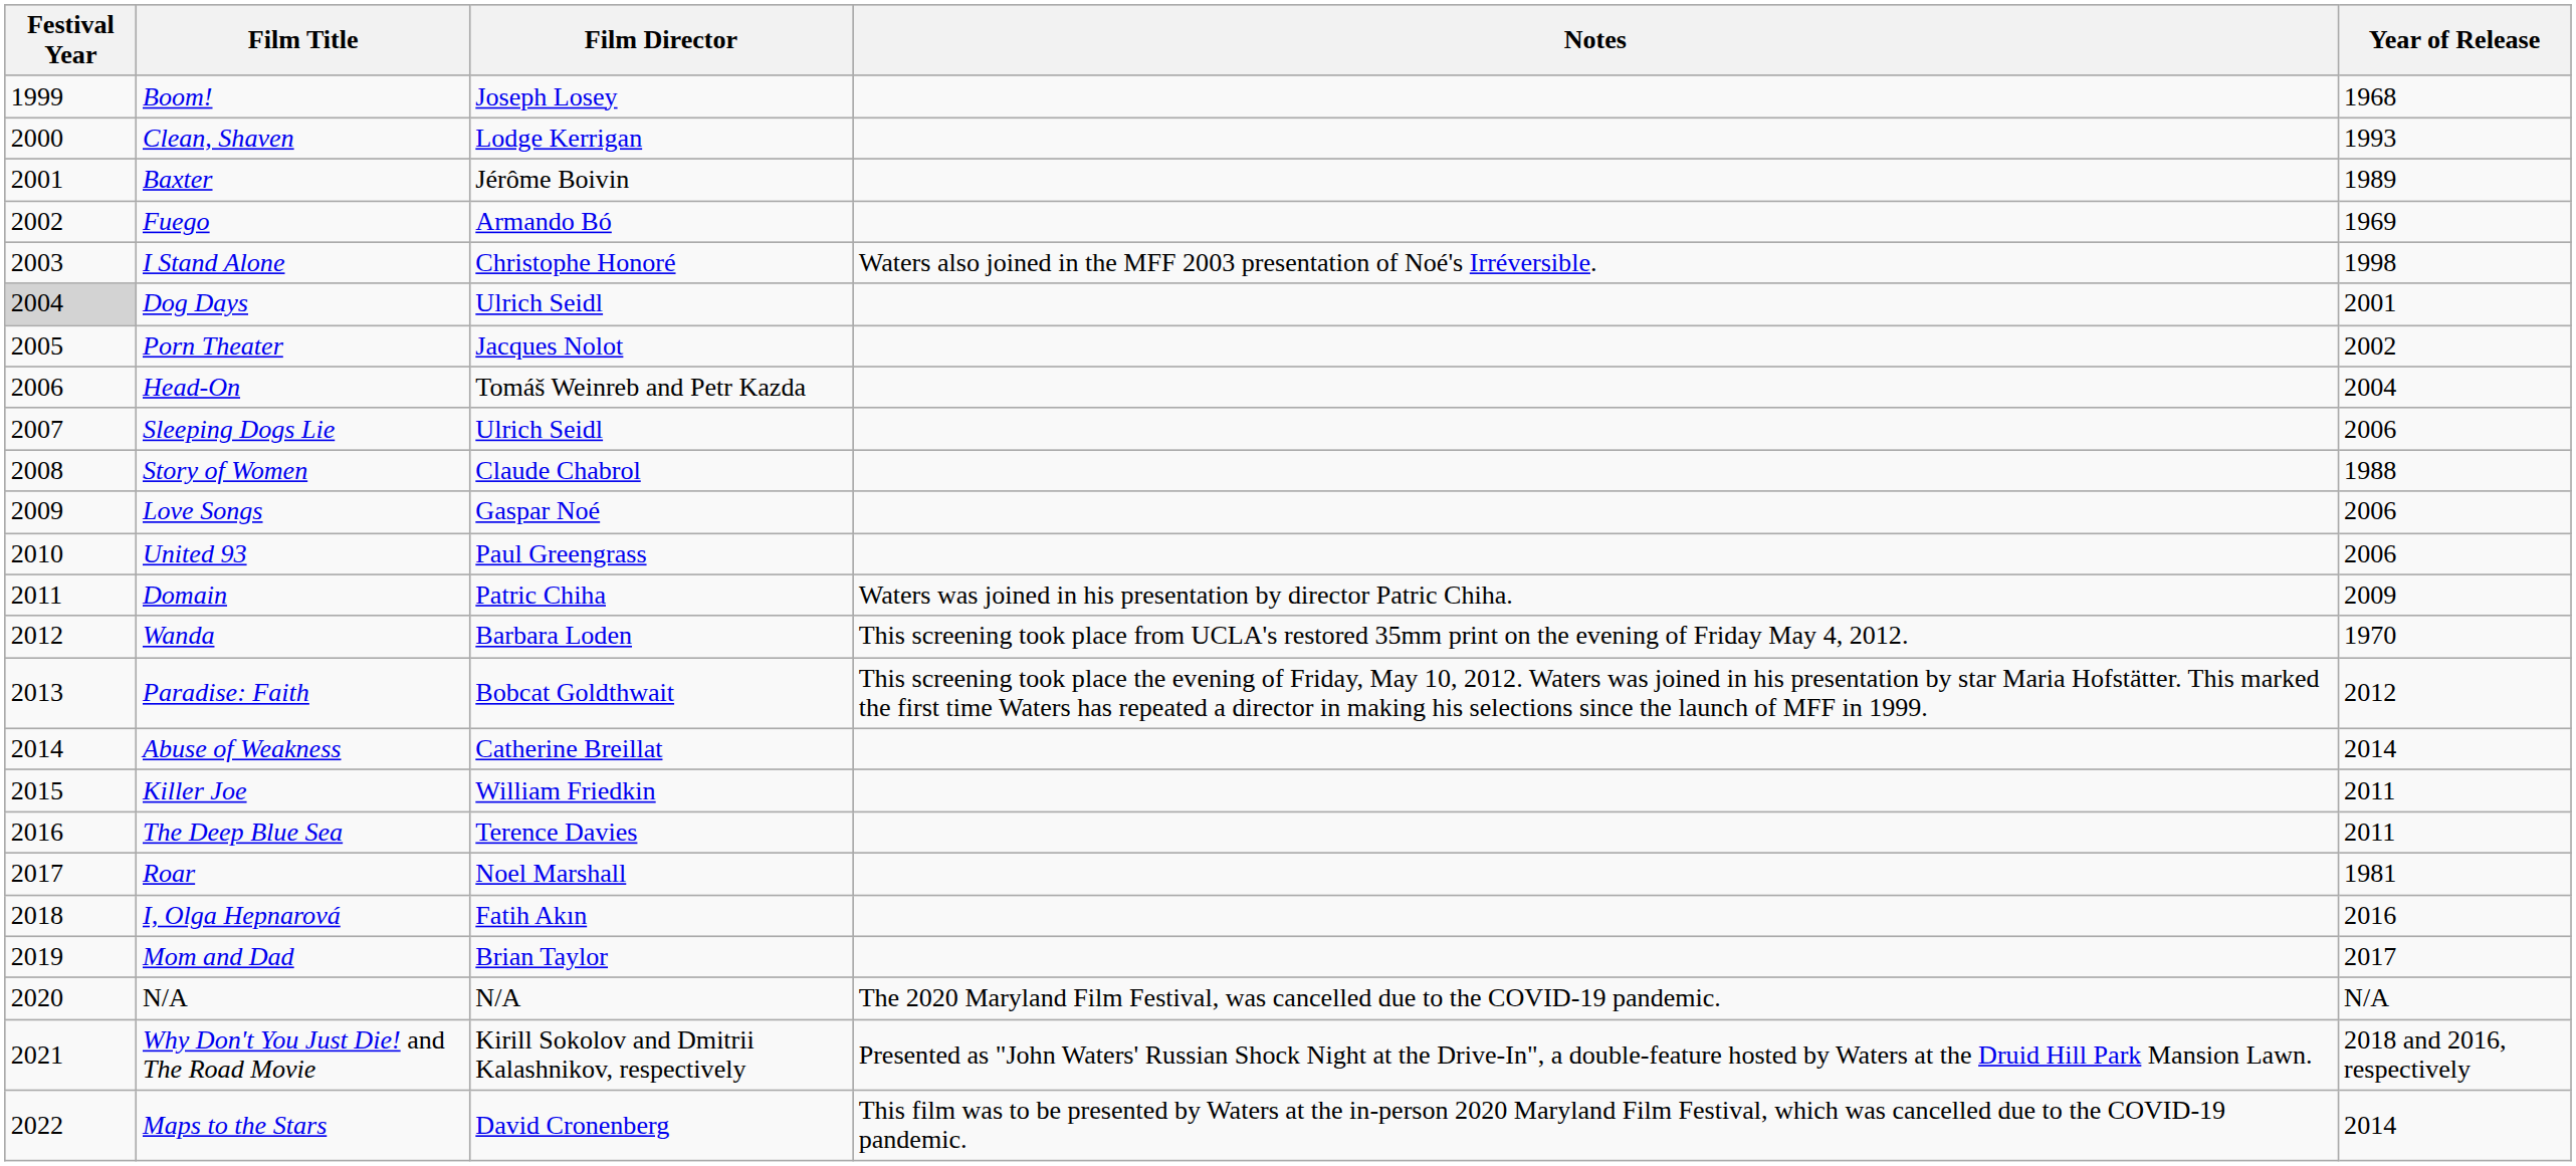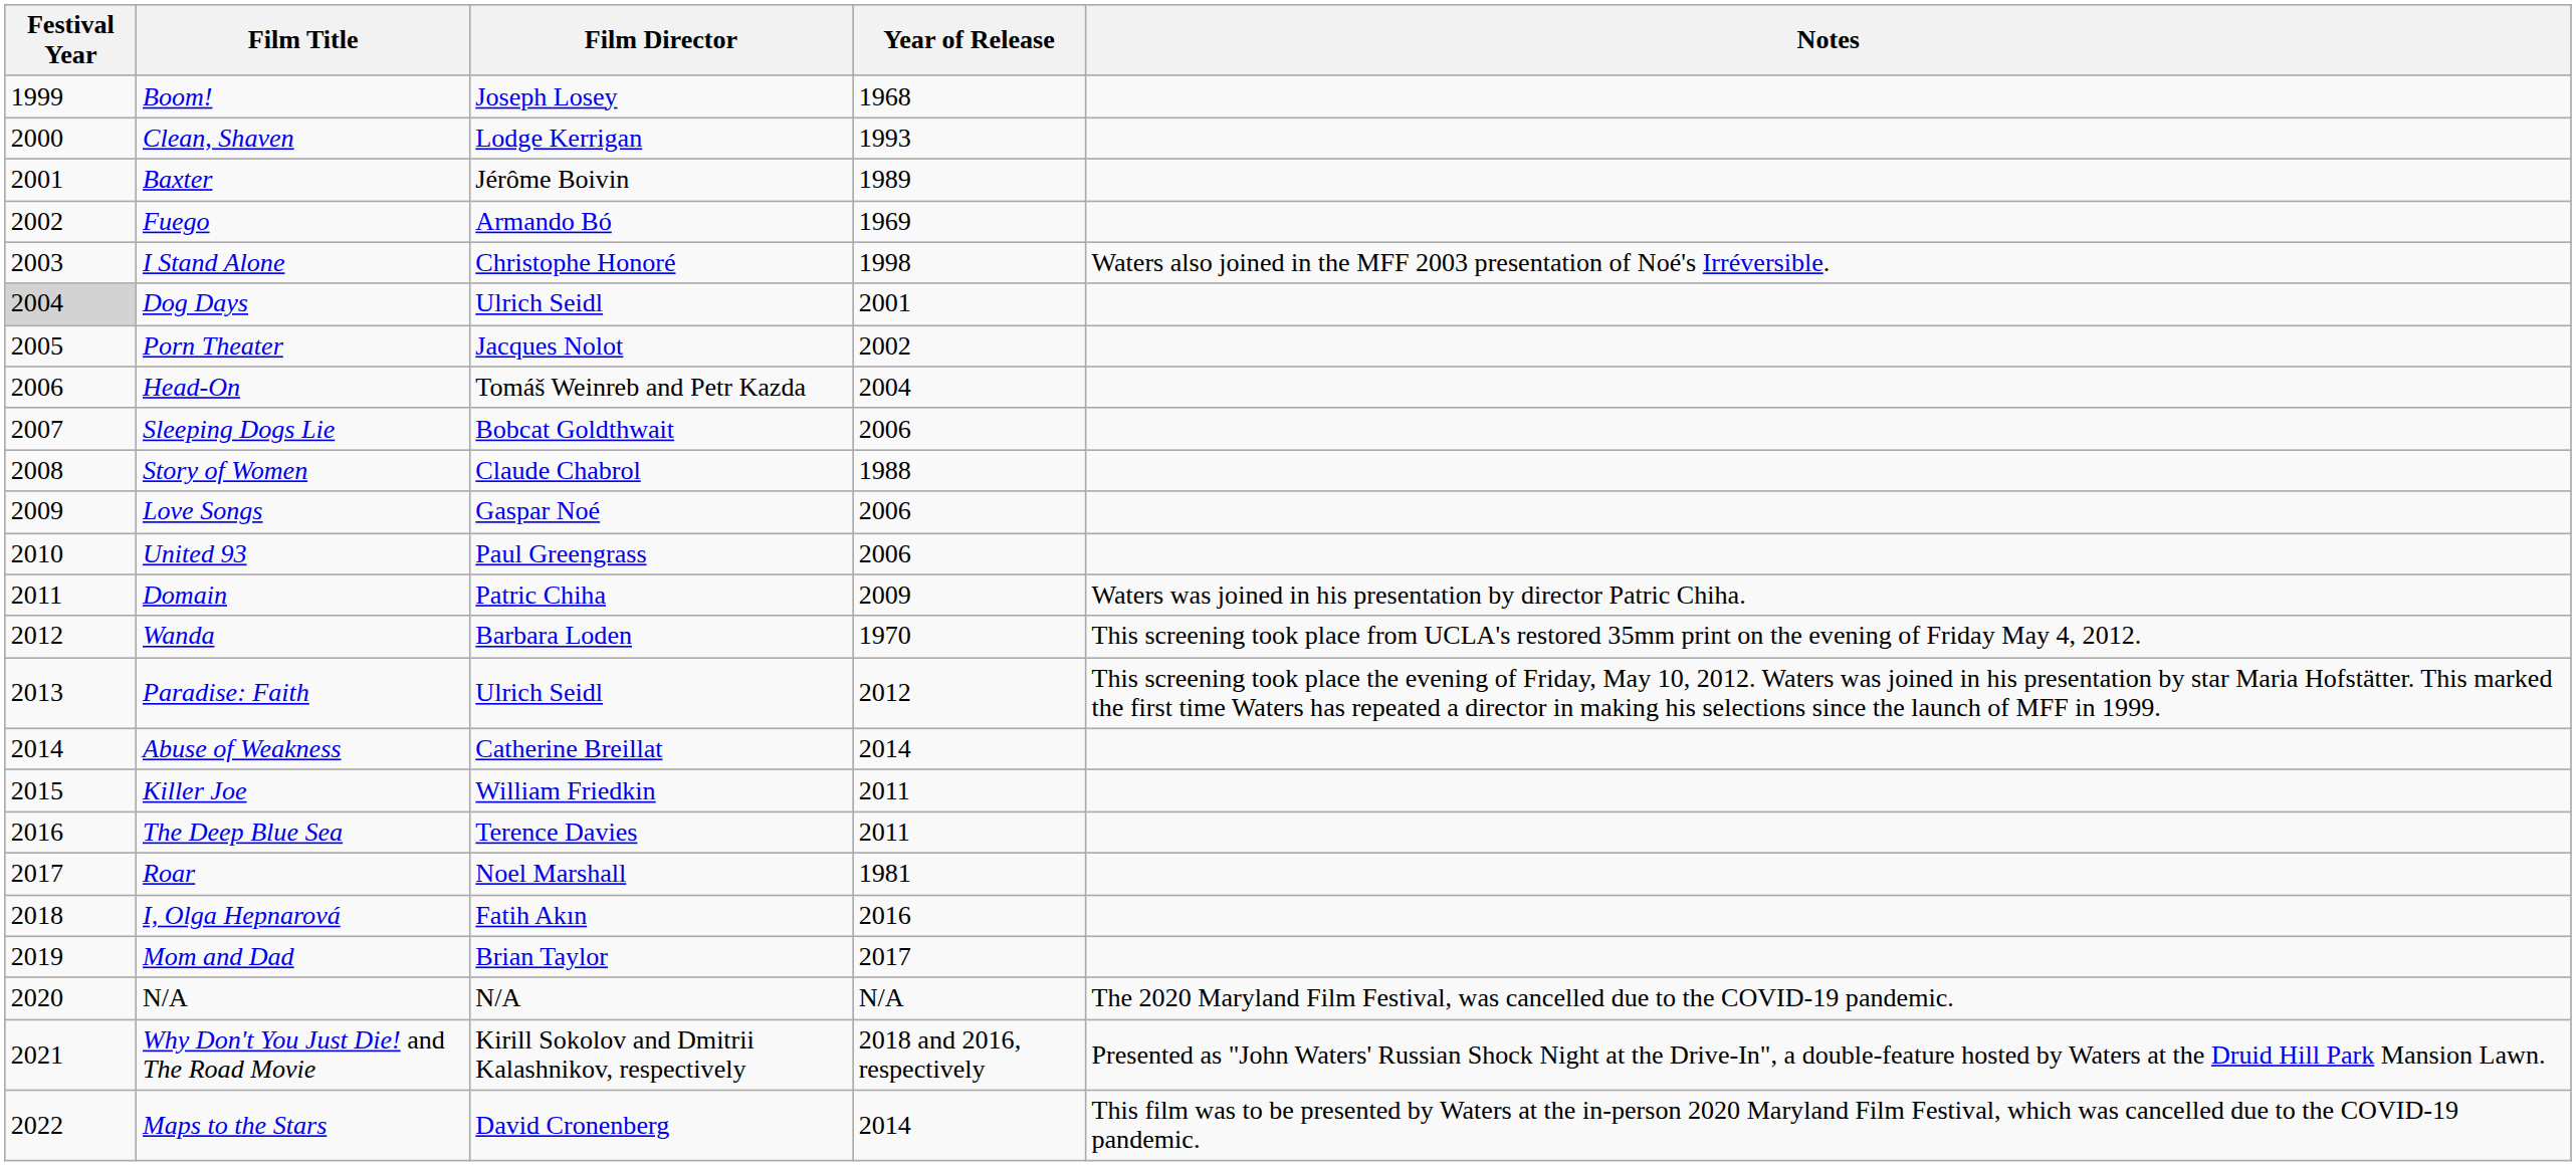 <table class="wikitable">
 <tr>
 <th>Festival Year</th>
 <th>Film Title</th>
 <th>Film Director</th>
+<th>Year of Release</th>
 <th>Notes</th>
-<th>Year of Release</th>
 </tr>
 <tr>
 <td>1999</td>
 <td><em><a href='#'>Boom!</a></em></td>
 <td><a href='#'>Joseph Losey</a></td>
+<td>1968</td>
 <td></td>
-<td>1968</td>
 </tr>
 <tr>
 <td>2000</td>
 <td><em><a href='#'>Clean, Shaven</a></em></td>
 <td><a href='#'>Lodge Kerrigan</a></td>
+<td>1993</td>
 <td></td>
-<td>1993</td>
 </tr>
 <tr>
 <td>2001</td>
 <td><em><a href='#'>Baxter</a></em></td>
 <td>Jérôme Boivin</td>
+<td>1989</td>
 <td></td>
-<td>1989</td>
 </tr>
 <tr>
 <td>2002</td>
 <td><em><a href='#'>Fuego</a></em></td>
 <td><a href='#'>Armando Bó</a></td>
+<td>1969</td>
 <td></td>
-<td>1969</td>
 </tr>
 <tr>
 <td>2003</td>
 <td><em><a href='#'>I Stand Alone</a></em></td>
 <td><a href='#'>Christophe Honoré</a></td>
+<td>1998</td>
 <td>Waters also joined in the MFF 2003 presentation of Noé's <a href='#'>Irréversible</a>.</td>
-<td>1998</td>
 </tr>
 <tr>
 <td style="background: lightgrey;">2004</td>
 <td><em><a href='#'>Dog Days</a></em></td>
 <td><a href='#'>Ulrich Seidl</a></td>
+<td>2001</td>
 <td></td>
-<td>2001</td>
 </tr>
 <tr>
 <td>2005</td>
 <td><em><a href='#'>Porn Theater</a></em></td>
 <td><a href='#'>Jacques Nolot</a></td>
+<td>2002</td>
 <td></td>
-<td>2002</td>
 </tr>
 <tr>
 <td>2006</td>
 <td><em><a href='#'>Head-On</a></em></td>
 <td>Tomáš Weinreb and Petr Kazda</td>
+<td>2004</td>
 <td></td>
-<td>2004</td>
 </tr>
 <tr>
 <td>2007</td>
 <td><em><a href='#'>Sleeping Dogs Lie</a></em></td>
-<td><a href='#'>Ulrich Seidl</a></td>
+<td><a href='#'>Bobcat Goldthwait</a></td>
+<td>2006</td>
 <td></td>
-<td>2006</td>
 </tr>
 <tr>
 <td>2008</td>
 <td><em><a href='#'>Story of Women</a></em></td>
 <td><a href='#'>Claude Chabrol</a></td>
+<td>1988</td>
 <td></td>
-<td>1988</td>
 </tr>
 <tr>
 <td>2009</td>
 <td><em><a href='#'>Love Songs</a></em></td>
 <td><a href='#'>Gaspar Noé</a></td>
+<td>2006</td>
 <td></td>
-<td>2006</td>
 </tr>
 <tr>
 <td>2010</td>
 <td><em><a href='#'>United 93</a></em></td>
 <td><a href='#'>Paul Greengrass</a></td>
+<td>2006</td>
 <td></td>
-<td>2006</td>
 </tr>
 <tr>
 <td>2011</td>
 <td><em><a href='#'>Domain</a></em></td>
 <td><a href='#'>Patric Chiha</a></td>
+<td>2009</td>
 <td>Waters was joined in his presentation by director Patric Chiha.</td>
-<td>2009</td>
 </tr>
 <tr>
 <td>2012</td>
 <td><em><a href='#'>Wanda</a></em></td>
 <td><a href='#'>Barbara Loden</a></td>
+<td>1970</td>
 <td>This screening took place from UCLA's restored 35mm print on the evening of Friday May 4, 2012.</td>
-<td>1970</td>
 </tr>
 <tr>
 <td>2013</td>
 <td><em><a href='#'>Paradise: Faith</a></em></td>
-<td><a href='#'>Bobcat Goldthwait</a></td>
+<td><a href='#'>Ulrich Seidl</a></td>
+<td>2012</td>
 <td>This screening took place the evening of Friday, May 10, 2012. Waters was joined in his presentation by star Maria Hofstätter. This marked the first time Waters has repeated a director in making his selections since the launch of MFF in 1999.</td>
-<td>2012</td>
 </tr>
 <tr>
 <td>2014</td>
 <td><em><a href='#'>Abuse of Weakness</a></em></td>
 <td><a href='#'>Catherine Breillat</a></td>
+<td>2014</td>
 <td></td>
-<td>2014</td>
 </tr>
 <tr>
 <td>2015</td>
 <td><em><a href='#'>Killer Joe</a></em></td>
 <td><a href='#'>William Friedkin</a></td>
+<td>2011</td>
 <td></td>
-<td>2011</td>
 </tr>
 <tr>
 <td>2016</td>
 <td><em><a href='#'>The Deep Blue Sea</a></em></td>
 <td><a href='#'>Terence Davies</a></td>
+<td>2011</td>
 <td></td>
-<td>2011</td>
 </tr>
 <tr>
 <td>2017</td>
 <td><em><a href='#'>Roar</a></em></td>
 <td><a href='#'>Noel Marshall</a></td>
+<td>1981</td>
 <td></td>
-<td>1981</td>
 </tr>
 <tr>
 <td>2018</td>
 <td><em><a href='#'>I, Olga Hepnarová</a></em></td>
 <td><a href='#'>Fatih Akın</a></td>
+<td>2016</td>
 <td></td>
-<td>2016</td>
 </tr>
 <tr>
 <td>2019</td>
 <td><em><a href='#'>Mom and Dad</a></em></td>
 <td><a href='#'>Brian Taylor</a></td>
+<td>2017</td>
 <td></td>
-<td>2017</td>
 </tr>
 <tr>
 <td>2020</td>
 <td>N/A</td>
 <td>N/A</td>
+<td>N/A</td>
 <td>The 2020 Maryland Film Festival, was cancelled due to the COVID-19 pandemic.</td>
-<td>N/A</td>
 </tr>
 <tr>
 <td>2021</td>
 <td><em><a href='#'>Why Don't You Just Die!</a></em> and <em>The Road Movie</em></td>
 <td>Kirill Sokolov and Dmitrii Kalashnikov, respectively</td>
+<td>2018 and 2016, respectively</td>
 <td>Presented as "John Waters' Russian Shock Night at the Drive-In", a double-feature hosted by Waters at the <a href='#'>Druid Hill Park</a> Mansion Lawn.</td>
-<td>2018 and 2016, respectively</td>
 </tr>
 <tr>
 <td>2022</td>
 <td><em><a href='#'>Maps to the Stars</a></em></td>
 <td><a href='#'>David Cronenberg</a></td>
+<td>2014</td>
 <td>This film was to be presented by Waters at the in-person 2020 Maryland Film Festival, which was cancelled due to the COVID-19 pandemic.</td>
-<td>2014</td>
 </tr>
 </table>
